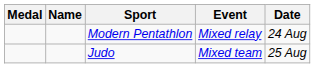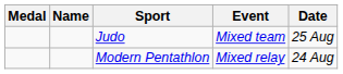 <table class="wikitable sortable" style="font-size:90%">
 <tr>
 <th>Medal</th>
 <th>Name</th>
 <th>Sport</th>
 <th>Event</th>
 <th>Date</th>
 </tr>
 <tr>
 <td><em></em></td>
 <td><em></em></td>
+<td><em><a href='#'>Judo</a></em></td>
+<td><em><a href='#'>Mixed team</a></em></td>
+<td><em>25 Aug</em></td>
+</tr>
+<tr>
+<td><em></em></td>
+<td><em></em></td>
 <td><em><a href='#'>Modern Pentathlon</a></em></td>
 <td><em><a href='#'>Mixed relay</a></em></td>
 <td><em>24 Aug</em></td>
 </tr>
-<tr>
-<td><em></em></td>
-<td><em></em></td>
-<td><em><a href='#'>Judo</a></em></td>
-<td><em><a href='#'>Mixed team</a></em></td>
-<td><em>25 Aug</em></td>
-</tr>
 </table>
